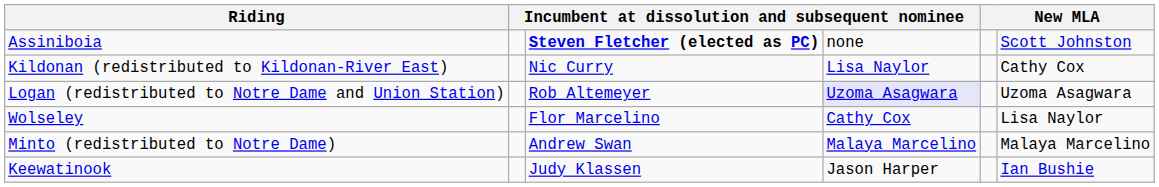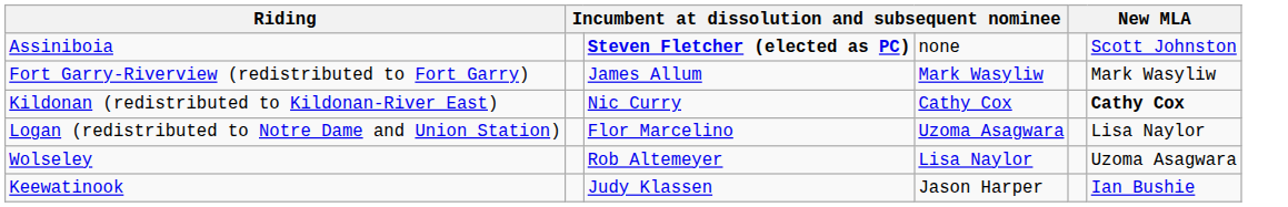 <table class="wikitable">
 <tr>
 <th>Riding</th>
 <th colspan="3">Incumbent at dissolution and subsequent nominee</th>
 <th colspan="2">New MLA</th>
 </tr>
 <tr>
 <td><a href='#'>Assiniboia</a></td>
 <td> </td>
 <td><strong><a href='#'>Steven Fletcher</a> (elected as <a href='#'>PC</a>)</strong></td>
 <td>none</td>
 <td> </td>
 <td><a href='#'>Scott Johnston</a></td>
 </tr>
 <tr>
+<td><a href='#'>Fort Garry-Riverview</a> (redistributed to <a href='#'>Fort Garry</a>)</td>
+<td> </td>
+<td><a href='#'>James Allum</a></td>
+<td><a href='#'>Mark Wasyliw</a></td>
+<td> </td>
+<td>Mark Wasyliw</td>
+</tr>
+<tr>
 <td><a href='#'>Kildonan</a> (redistributed to <a href='#'>Kildonan-River East</a>)</td>
 <td> </td>
 <td><a href='#'>Nic Curry</a></td>
-<td><a href='#'>Lisa Naylor</a></td>
+<td><a href='#'>Cathy Cox</a></td>
 <td> </td>
-<td>Cathy Cox</td>
+<td><strong>Cathy Cox</strong></td>
 </tr>
 <tr>
 <td><a href='#'>Logan</a> (redistributed to <a href='#'>Notre Dame</a> and <a href='#'>Union Station</a>)</td>
 <td> </td>
-<td><a href='#'>Rob Altemeyer</a></td>
-<td style="background: lavender;"><a href='#'>Uzoma Asagwara</a></td>
+<td><a href='#'>Flor Marcelino</a></td>
+<td><a href='#'>Uzoma Asagwara</a></td>
 <td> </td>
-<td>Uzoma Asagwara</td>
+<td>Lisa Naylor</td>
 </tr>
 <tr>
 <td><a href='#'>Wolseley</a></td>
 <td> </td>
-<td><a href='#'>Flor Marcelino</a></td>
-<td><a href='#'>Cathy Cox</a></td>
+<td><a href='#'>Rob Altemeyer</a></td>
+<td><a href='#'>Lisa Naylor</a></td>
 <td> </td>
-<td>Lisa Naylor</td>
-</tr>
-<tr>
-<td><a href='#'>Minto</a> (redistributed to <a href='#'>Notre Dame</a>)</td>
-<td> </td>
-<td><a href='#'>Andrew Swan</a></td>
-<td><a href='#'>Malaya Marcelino</a></td>
-<td> </td>
-<td>Malaya Marcelino</td>
+<td>Uzoma Asagwara</td>
 </tr>
 <tr>
 <td><a href='#'>Keewatinook</a></td>
 <td> </td>
 <td><a href='#'>Judy Klassen</a></td>
 <td>Jason Harper</td>
 <td> </td>
 <td><a href='#'>Ian Bushie</a></td>
 </tr>
 </table>
